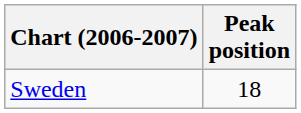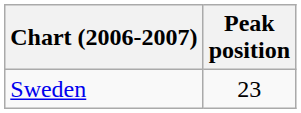 <table class="wikitable">
 <tr>
 <th align="left">Chart (2006-2007)</th>
 <th align="center">Peak<br>position</th>
 </tr>
 <tr>
 <td align="left"><a href='#'>Sweden</a></td>
-<td align="center">18</td>
+<td align="center">23</td>
 </tr>
 </table>
